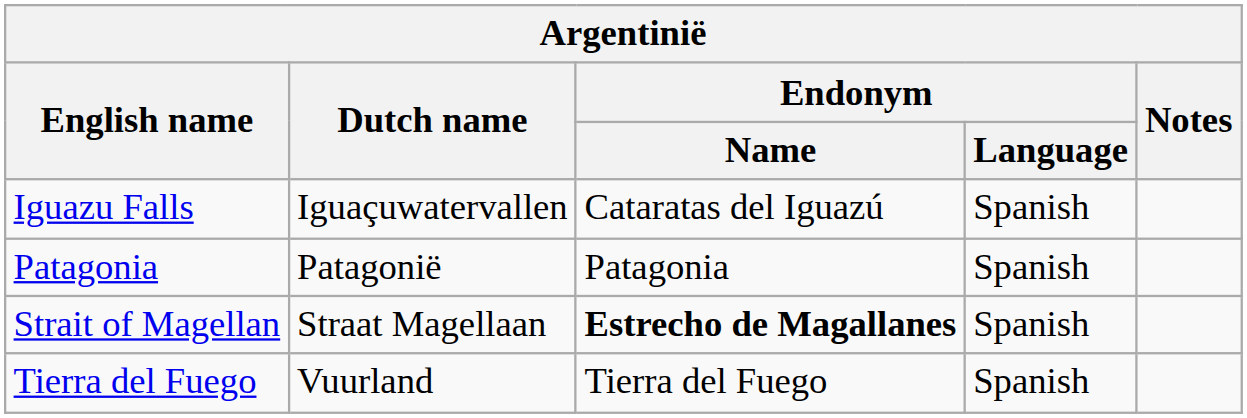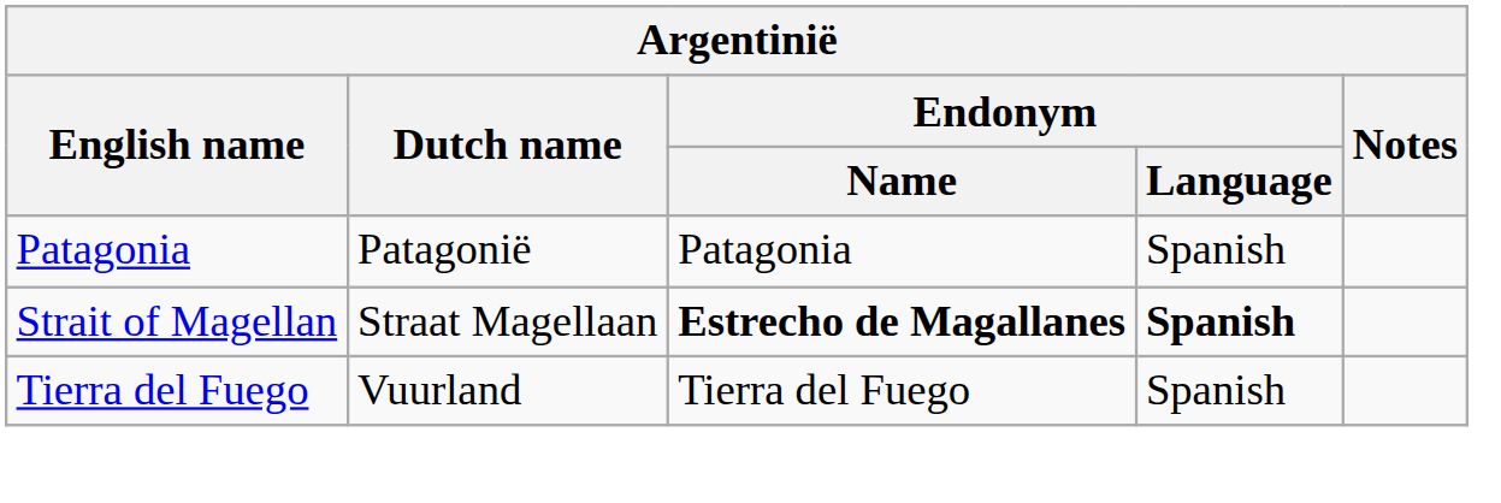 <table class="wikitable sortable">
 <tr>
 <th colspan="5"> Argentinië</th>
 </tr>
 <tr>
 <th rowspan="2">English name</th>
 <th rowspan="2">Dutch name</th>
 <th colspan="2">Endonym</th>
 <th rowspan="2">Notes</th>
 </tr>
 <tr>
 <th>Name</th>
 <th>Language</th>
 </tr>
 <tr>
-<td><a href='#'>Iguazu Falls</a></td>
-<td>Iguaçuwatervallen</td>
-<td>Cataratas del Iguazú</td>
-<td>Spanish</td>
-<td></td>
-</tr>
-<tr>
 <td><a href='#'>Patagonia</a></td>
 <td>Patagonië</td>
 <td>Patagonia</td>
 <td>Spanish</td>
 <td></td>
 </tr>
 <tr>
 <td><a href='#'>Strait of Magellan</a></td>
 <td>Straat Magellaan</td>
 <td><strong>Estrecho de Magallanes</strong></td>
-<td>Spanish</td>
+<td><strong>Spanish</strong></td>
 <td></td>
 </tr>
 <tr>
 <td><a href='#'>Tierra del Fuego</a></td>
 <td>Vuurland</td>
 <td>Tierra del Fuego</td>
 <td>Spanish</td>
 <td></td>
 </tr>
 </table>
